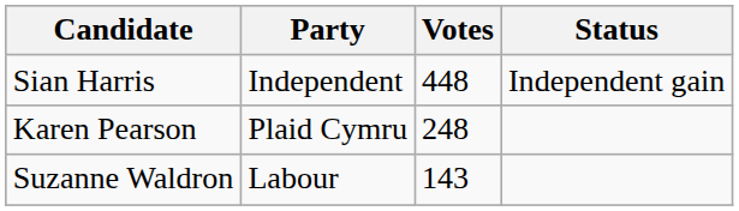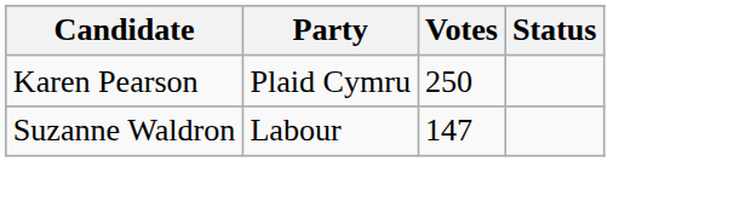 <table class="wikitable sortable">
 <tr>
 <th>Candidate</th>
 <th>Party</th>
 <th>Votes</th>
 <th>Status</th>
 </tr>
 <tr>
-<td>Sian Harris</td>
-<td>Independent</td>
-<td>448</td>
-<td>Independent gain</td>
-</tr>
-<tr>
 <td>Karen Pearson</td>
 <td>Plaid Cymru</td>
-<td>248</td>
+<td>250</td>
 <td></td>
 </tr>
 <tr>
 <td>Suzanne Waldron</td>
 <td>Labour</td>
-<td>143</td>
+<td>147</td>
 <td></td>
 </tr>
 </table>
